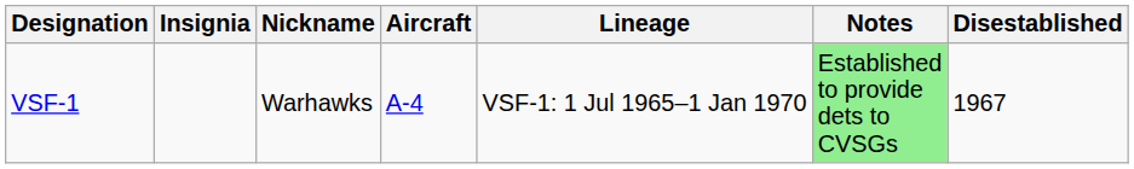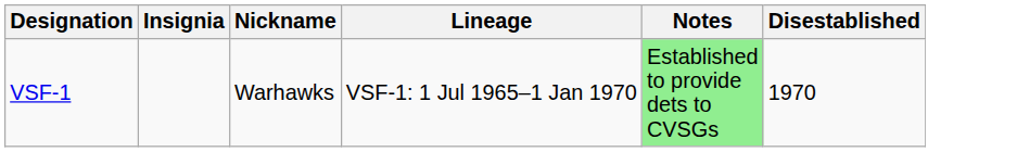 <table class="wikitable">
 <tr>
 <th>Designation</th>
 <th>Insignia</th>
 <th>Nickname</th>
-<th>Aircraft</th>
 <th>Lineage</th>
 <th>Notes</th>
 <th>Disestablished</th>
 </tr>
 <tr>
 <td><a href='#'>VSF-1</a></td>
 <td></td>
 <td>Warhawks</td>
-<td><a href='#'>A-4</a></td>
 <td style="white-space: nowrap;">VSF-1: 1 Jul 1965–1 Jan 1970</td>
 <td style="background: lightgreen;">Established to provide dets to CVSGs</td>
-<td>1967</td>
+<td>1970</td>
 </tr>
 </table>
